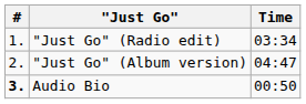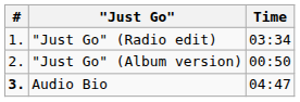 <table class="wikitable">
 <tr>
 <th>#</th>
 <th>"Just Go"</th>
 <th>Time</th>
 </tr>
 <tr>
 <td>1.</td>
 <td>"Just Go" (Radio edit)</td>
 <td>03:34</td>
 </tr>
 <tr>
 <td>2.</td>
 <td>"Just Go" (Album version)</td>
-<td>04:47</td>
+<td>00:50</td>
 </tr>
 <tr>
 <td><strong>3.</strong></td>
 <td>Audio Bio</td>
-<td>00:50</td>
+<td>04:47</td>
 </tr>
 </table>
